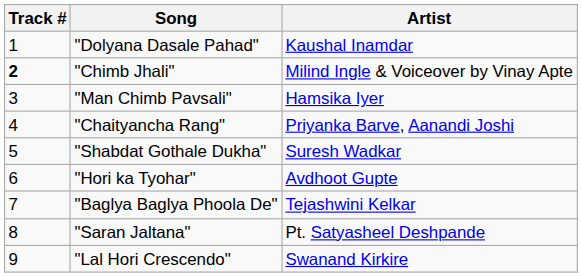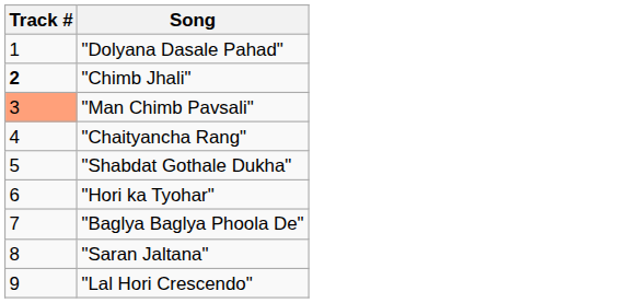 <table class="wikitable" style="font-size:95%;">
 <tr>
 <th>Track #</th>
 <th>Song</th>
-<th>Artist</th>
 </tr>
 <tr>
 <td>1</td>
 <td>"Dolyana Dasale Pahad"</td>
-<td><a href='#'>Kaushal Inamdar</a></td>
 </tr>
 <tr>
 <td><strong>2</strong></td>
 <td>"Chimb Jhali"</td>
-<td><a href='#'>Milind Ingle</a> & Voiceover by Vinay Apte</td>
 </tr>
 <tr>
-<td>3</td>
+<td style="background: lightsalmon;">3</td>
 <td>"Man Chimb Pavsali"</td>
-<td><a href='#'>Hamsika Iyer</a></td>
 </tr>
 <tr>
 <td>4</td>
 <td>"Chaityancha Rang"</td>
-<td><a href='#'>Priyanka Barve</a>, <a href='#'>Aanandi Joshi</a></td>
 </tr>
 <tr>
 <td>5</td>
 <td>"Shabdat Gothale Dukha"</td>
-<td><a href='#'>Suresh Wadkar</a></td>
 </tr>
 <tr>
 <td>6</td>
 <td>"Hori ka Tyohar"</td>
-<td><a href='#'>Avdhoot Gupte</a></td>
 </tr>
 <tr>
 <td>7</td>
 <td>"Baglya Baglya Phoola De"</td>
-<td><a href='#'>Tejashwini Kelkar</a></td>
 </tr>
 <tr>
 <td>8</td>
 <td>"Saran Jaltana"</td>
-<td>Pt. <a href='#'>Satyasheel Deshpande</a></td>
 </tr>
 <tr>
 <td>9</td>
 <td>"Lal Hori Crescendo"</td>
-<td><a href='#'>Swanand Kirkire</a></td>
 </tr>
 </table>
